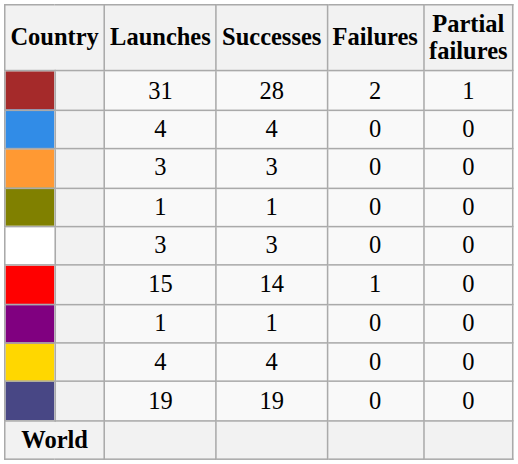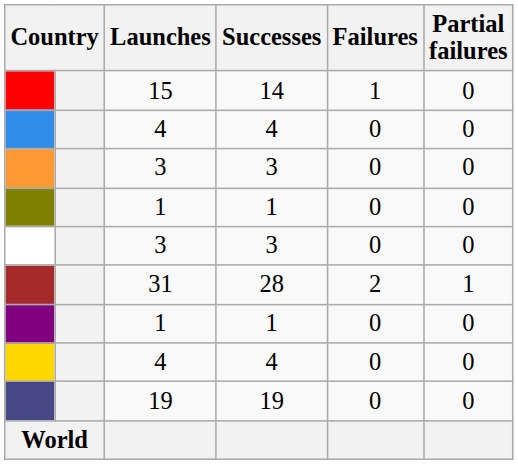 <table class="wikitable sortable" style="text-align:center;">
 <tr>
 <th colspan=2>Country</th>
 <th>Launches</th>
 <th>Successes</th>
 <th>Failures</th>
 <th>Partial <br> failures</th>
 </tr>
 <tr>
-<th scope=row style="background:#a52a2a;"></th>
+<th scope=row style="background:#ff0000;"></th>
 <th style="text-align:left;"></th>
-<td>31</td>
-<td>28</td>
-<td>2</td>
+<td>15</td>
+<td>14</td>
 <td>1</td>
+<td>0</td>
 </tr>
 <tr>
 <th scope=row style="background:#318ce7;"></th>
 <th style="text-align:left;"></th>
 <td>4</td>
 <td>4</td>
 <td>0</td>
 <td>0</td>
 </tr>
 <tr>
 <th scope=row style="background:#ff9933;"></th>
 <th style="text-align:left;"></th>
 <td>3</td>
 <td>3</td>
 <td>0</td>
 <td>0</td>
 </tr>
 <tr>
 <th scope=row style="background:#808000;"></th>
 <th style="text-align:left;"></th>
 <td>1</td>
 <td>1</td>
 <td>0</td>
 <td>0</td>
 </tr>
 <tr>
 <th scope=row style="background:#ffffff;"></th>
 <th style="text-align:left;"></th>
 <td>3</td>
 <td>3</td>
 <td>0</td>
 <td>0</td>
 </tr>
 <tr>
-<th scope=row style="background:#ff0000;"></th>
+<th scope=row style="background:#a52a2a;"></th>
 <th style="text-align:left;"></th>
-<td>15</td>
-<td>14</td>
+<td>31</td>
+<td>28</td>
+<td>2</td>
 <td>1</td>
-<td>0</td>
 </tr>
 <tr>
 <th scope=row style="background:#800080;"></th>
 <th style="text-align:left;"></th>
 <td>1</td>
 <td>1</td>
 <td>0</td>
 <td>0</td>
 </tr>
 <tr>
 <th scope=row style="background:#ffd700;"></th>
 <th style="text-align:left;"></th>
 <td>4</td>
 <td>4</td>
 <td>0</td>
 <td>0</td>
 </tr>
 <tr>
 <th scope=row style="background:#484785;"></th>
 <th style="text-align:left;"></th>
 <td>19</td>
 <td>19</td>
 <td>0</td>
 <td>0</td>
 </tr>
 <tr class="sortbottom">
 <th colspan="2">World</th>
 <th></th>
 <th></th>
 <th></th>
 <th></th>
 </tr>
 </table>
